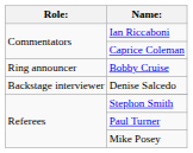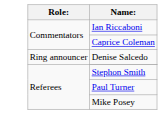 <table class=wikitable style="font-size:90%; margin: 0.5em 0 0.5em 1em; float: right; clear: right;">
 <tr>
 <th>Role:</th>
 <th>Name:</th>
 </tr>
 <tr>
 <td rowspan=2>Commentators</td>
 <td><a href='#'>Ian Riccaboni</a></td>
 </tr>
 <tr>
 <td><a href='#'>Caprice Coleman</a></td>
 </tr>
 <tr>
 <td>Ring announcer</td>
-<td><a href='#'>Bobby Cruise</a></td>
-</tr>
-<tr>
-<td>Backstage interviewer</td>
 <td>Denise Salcedo</td>
 </tr>
 <tr>
 <td rowspan=4>Referees</td>
 </tr>
 <tr>
 <td><a href='#'>Stephon Smith</a></td>
 </tr>
 <tr>
 <td><a href='#'>Paul Turner</a></td>
 </tr>
 <tr>
 <td>Mike Posey</td>
 </tr>
 </table>
